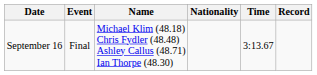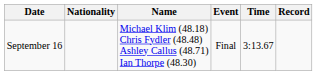 <table class=wikitable style=text-align:center>
 <tr>
 <th>Date</th>
+<th>Nationality</th>
+<th>Name</th>
 <th>Event</th>
-<th>Name</th>
-<th>Nationality</th>
 <th>Time</th>
 <th>Record</th>
 </tr>
 <tr>
 <td>September 16</td>
+<td align=left></td>
+<td align=left><a href='#'>Michael Klim</a> (48.18) <br><a href='#'>Chris Fydler</a> (48.48)<br><a href='#'>Ashley Callus</a> (48.71)<br><a href='#'>Ian Thorpe</a> (48.30)</td>
 <td>Final</td>
-<td align=left><a href='#'>Michael Klim</a> (48.18) <br><a href='#'>Chris Fydler</a> (48.48)<br><a href='#'>Ashley Callus</a> (48.71)<br><a href='#'>Ian Thorpe</a> (48.30)</td>
-<td align=left></td>
 <td>3:13.67</td>
 <td></td>
 </tr>
 </table>
